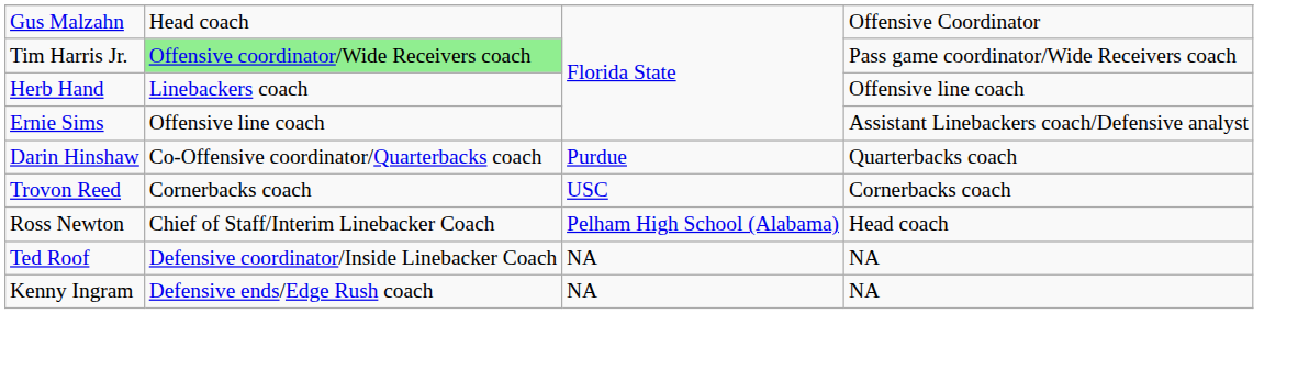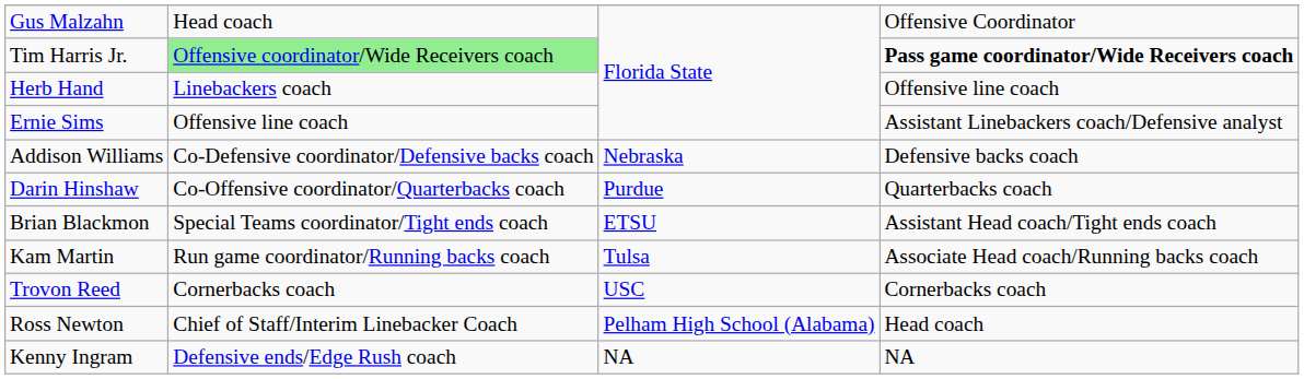 <table class="wikitable">
 <tr>
 </tr>
 <tr>
 <td><a href='#'>Gus Malzahn</a></td>
 <td>Head coach</td>
 <td rowspan=4><a href='#'>Florida State</a></td>
 <td>Offensive Coordinator</td>
 </tr>
 <tr>
 <td>Tim Harris Jr.</td>
 <td style="background: lightgreen;"><a href='#'>Offensive coordinator</a>/Wide Receivers coach</td>
-<td>Pass game coordinator/Wide Receivers coach</td>
+<td><strong>Pass game coordinator/Wide Receivers coach</strong></td>
 </tr>
 <tr>
 <td><a href='#'>Herb Hand</a></td>
 <td><a href='#'>Linebackers</a> coach</td>
 <td>Offensive line coach</td>
 </tr>
 <tr>
 <td><a href='#'>Ernie Sims</a></td>
 <td>Offensive line coach</td>
 <td>Assistant Linebackers coach/Defensive analyst</td>
 </tr>
 <tr>
+<td>Addison Williams</td>
+<td>Co-Defensive coordinator/<a href='#'>Defensive backs</a> coach</td>
+<td><a href='#'>Nebraska</a></td>
+<td>Defensive backs coach</td>
+</tr>
+<tr>
 <td><a href='#'>Darin Hinshaw</a></td>
 <td>Co-Offensive coordinator/<a href='#'>Quarterbacks</a> coach</td>
 <td><a href='#'>Purdue</a></td>
 <td>Quarterbacks coach</td>
+</tr>
+<tr>
+<td>Brian Blackmon</td>
+<td>Special Teams coordinator/<a href='#'>Tight ends</a> coach</td>
+<td><a href='#'>ETSU</a></td>
+<td>Assistant Head coach/Tight ends coach</td>
+</tr>
+<tr>
+<td>Kam Martin</td>
+<td>Run game coordinator/<a href='#'>Running backs</a> coach</td>
+<td><a href='#'>Tulsa</a></td>
+<td>Associate Head coach/Running backs coach</td>
 </tr>
 <tr>
 <td><a href='#'>Trovon Reed</a></td>
 <td>Cornerbacks coach</td>
 <td><a href='#'>USC</a></td>
 <td>Cornerbacks coach</td>
 </tr>
 <tr>
 <td>Ross Newton</td>
 <td>Chief of Staff/Interim Linebacker Coach</td>
 <td><a href='#'>Pelham High School (Alabama)</a></td>
 <td>Head coach</td>
 </tr>
 <tr>
-<td><a href='#'>Ted Roof</a></td>
-<td><a href='#'>Defensive coordinator</a>/Inside Linebacker Coach</td>
-<td>NA</td>
-<td>NA</td>
-</tr>
-<tr>
 <td>Kenny Ingram</td>
 <td><a href='#'>Defensive ends</a>/<a href='#'>Edge Rush</a> coach</td>
 <td>NA</td>
 <td>NA</td>
 </tr>
 </table>
